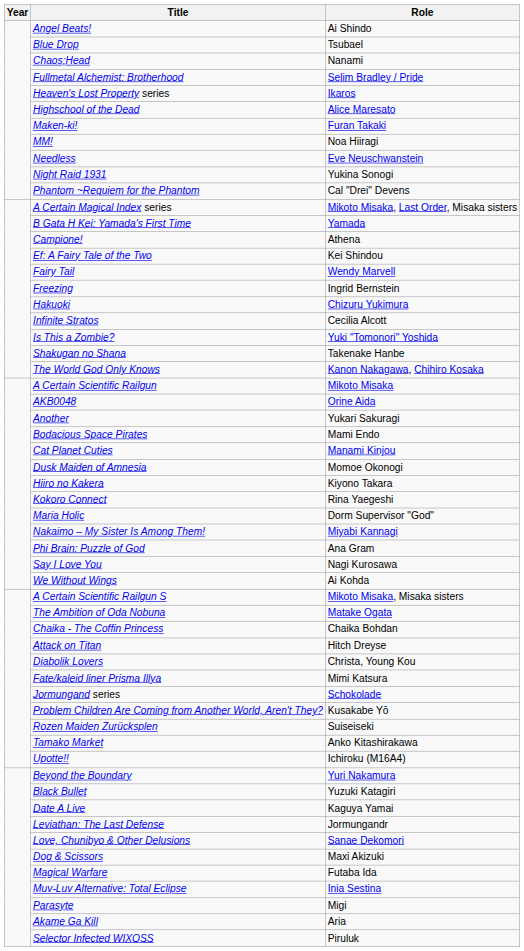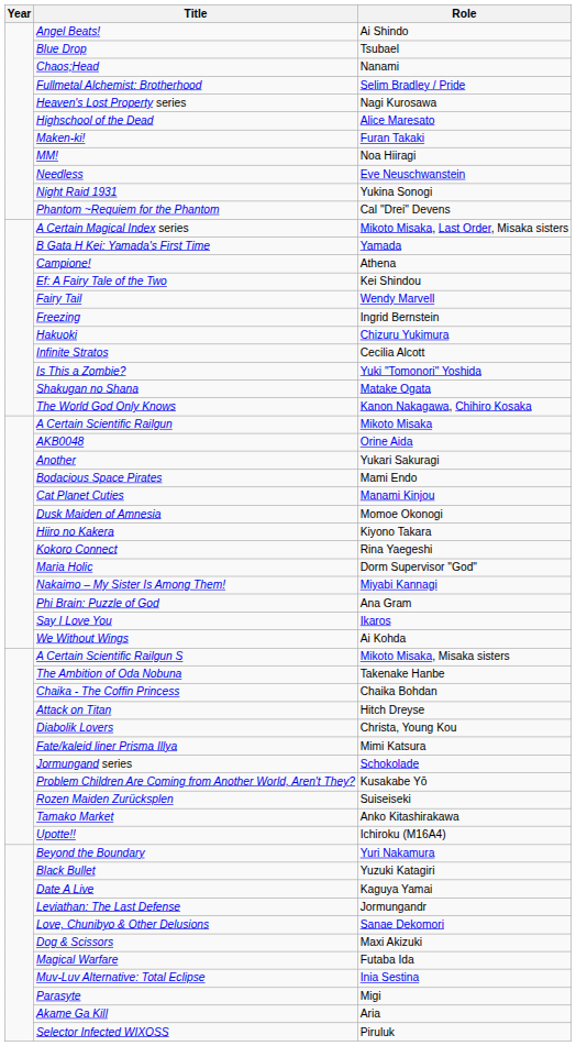 <table class="wikitable sortable plainrowheaders">
 <tr>
 <th>Year</th>
 <th>Title</th>
 <th>Role</th>
 </tr>
 <tr>
 <td rowspan="11"></td>
 <td><em><a href='#'>Angel Beats!</a></em></td>
 <td>Ai Shindo</td>
 </tr>
 <tr>
 <td><em><a href='#'>Blue Drop</a></em></td>
 <td>Tsubael</td>
 </tr>
 <tr>
 <td><em><a href='#'>Chaos;Head</a></em></td>
 <td>Nanami</td>
 </tr>
 <tr>
 <td><em><a href='#'>Fullmetal Alchemist: Brotherhood</a></em></td>
 <td><a href='#'>Selim Bradley / Pride</a></td>
 </tr>
 <tr>
 <td><em><a href='#'>Heaven's Lost Property</a></em> series</td>
-<td><a href='#'>Ikaros</a></td>
+<td>Nagi Kurosawa</td>
 </tr>
 <tr>
 <td><em><a href='#'>Highschool of the Dead</a></em></td>
 <td><a href='#'>Alice Maresato</a></td>
 </tr>
 <tr>
 <td><em><a href='#'>Maken-ki!</a></em></td>
 <td><a href='#'>Furan Takaki</a></td>
 </tr>
 <tr>
 <td><em><a href='#'>MM!</a></em></td>
 <td>Noa Hiiragi</td>
 </tr>
 <tr>
 <td><em><a href='#'>Needless</a></em></td>
 <td><a href='#'>Eve Neuschwanstein</a></td>
 </tr>
 <tr>
 <td><em><a href='#'>Night Raid 1931</a></em></td>
 <td>Yukina Sonogi</td>
 </tr>
 <tr>
 <td><em><a href='#'>Phantom ~Requiem for the Phantom</a></em></td>
 <td>Cal "Drei" Devens</td>
 </tr>
 <tr>
 <td rowspan="11"></td>
 <td><em><a href='#'>A Certain Magical Index</a></em> series</td>
 <td><a href='#'>Mikoto Misaka</a>, <a href='#'>Last Order</a>, Misaka sisters</td>
 </tr>
 <tr>
 <td><em><a href='#'>B Gata H Kei: Yamada's First Time</a></em></td>
 <td><a href='#'>Yamada</a></td>
 </tr>
 <tr>
 <td><em><a href='#'>Campione!</a></em></td>
 <td>Athena</td>
 </tr>
 <tr>
 <td><em><a href='#'>Ef: A Fairy Tale of the Two</a></em></td>
 <td>Kei Shindou</td>
 </tr>
 <tr>
 <td><em><a href='#'>Fairy Tail</a></em></td>
 <td><a href='#'>Wendy Marvell</a></td>
 </tr>
 <tr>
 <td><em><a href='#'>Freezing</a></em></td>
 <td>Ingrid Bernstein</td>
 </tr>
 <tr>
 <td><em><a href='#'>Hakuoki</a></em></td>
 <td><a href='#'>Chizuru Yukimura</a></td>
 </tr>
 <tr>
 <td><em><a href='#'>Infinite Stratos</a></em></td>
 <td>Cecilia Alcott</td>
 </tr>
 <tr>
 <td><em><a href='#'>Is This a Zombie?</a></em></td>
 <td><a href='#'>Yuki "Tomonori" Yoshida</a></td>
 </tr>
 <tr>
 <td><em><a href='#'>Shakugan no Shana</a></em></td>
-<td>Takenake Hanbe</td>
+<td><a href='#'>Matake Ogata</a></td>
 </tr>
 <tr>
 <td><em><a href='#'>The World God Only Knows</a></em></td>
 <td><a href='#'>Kanon Nakagawa</a>, <a href='#'>Chihiro Kosaka</a></td>
 </tr>
 <tr>
 <td rowspan="13"></td>
 <td><em><a href='#'>A Certain Scientific Railgun</a></em></td>
 <td><a href='#'>Mikoto Misaka</a></td>
 </tr>
 <tr>
 <td><em><a href='#'>AKB0048</a></em></td>
 <td><a href='#'>Orine Aida</a></td>
 </tr>
 <tr>
 <td><em><a href='#'>Another</a></em></td>
 <td>Yukari Sakuragi</td>
 </tr>
 <tr>
 <td><em><a href='#'>Bodacious Space Pirates</a></em></td>
 <td>Mami Endo</td>
 </tr>
 <tr>
 <td><em><a href='#'>Cat Planet Cuties</a></em></td>
 <td><a href='#'>Manami Kinjou</a></td>
 </tr>
 <tr>
 <td><em><a href='#'>Dusk Maiden of Amnesia</a></em></td>
 <td>Momoe Okonogi</td>
 </tr>
 <tr>
 <td><em><a href='#'>Hiiro no Kakera</a></em></td>
 <td>Kiyono Takara</td>
 </tr>
 <tr>
 <td><em><a href='#'>Kokoro Connect</a></em></td>
 <td>Rina Yaegeshi</td>
 </tr>
 <tr>
 <td><em><a href='#'>Maria Holic</a></em></td>
 <td>Dorm Supervisor "God"</td>
 </tr>
 <tr>
 <td><em><a href='#'>Nakaimo – My Sister Is Among Them!</a></em></td>
 <td><a href='#'>Miyabi Kannagi</a></td>
 </tr>
 <tr>
 <td><em><a href='#'>Phi Brain: Puzzle of God</a></em></td>
 <td>Ana Gram</td>
 </tr>
 <tr>
 <td><em><a href='#'>Say I Love You</a></em></td>
-<td>Nagi Kurosawa</td>
+<td><a href='#'>Ikaros</a></td>
 </tr>
 <tr>
 <td><em><a href='#'>We Without Wings</a></em></td>
 <td>Ai Kohda</td>
 </tr>
 <tr>
 <td rowspan="11"></td>
 <td><em><a href='#'>A Certain Scientific Railgun S</a></em></td>
 <td><a href='#'>Mikoto Misaka</a>, Misaka sisters</td>
 </tr>
 <tr>
 <td><em><a href='#'>The Ambition of Oda Nobuna</a></em></td>
-<td><a href='#'>Matake Ogata</a></td>
+<td>Takenake Hanbe</td>
 </tr>
 <tr>
 <td><em><a href='#'>Chaika - The Coffin Princess</a></em></td>
 <td>Chaika Bohdan</td>
 </tr>
 <tr>
 <td><em><a href='#'>Attack on Titan</a></em></td>
 <td>Hitch Dreyse</td>
 </tr>
 <tr>
 <td><em><a href='#'>Diabolik Lovers</a></em></td>
 <td>Christa, Young Kou</td>
 </tr>
 <tr>
 <td><em><a href='#'>Fate/kaleid liner Prisma Illya</a></em></td>
 <td>Mimi Katsura</td>
 </tr>
 <tr>
 <td><em><a href='#'>Jormungand</a></em> series</td>
 <td><a href='#'>Schokolade</a></td>
 </tr>
 <tr>
 <td><em><a href='#'>Problem Children Are Coming from Another World, Aren't They?</a></em></td>
 <td>Kusakabe Yō</td>
 </tr>
 <tr>
 <td><em><a href='#'>Rozen Maiden Zurücksplen</a></em></td>
 <td>Suiseiseki</td>
 </tr>
 <tr>
 <td><em><a href='#'>Tamako Market</a></em></td>
 <td>Anko Kitashirakawa</td>
 </tr>
 <tr>
 <td><em><a href='#'>Upotte!!</a></em></td>
 <td>Ichiroku (M16A4)</td>
 </tr>
 <tr>
 <td rowspan="11"></td>
 <td><em><a href='#'>Beyond the Boundary</a></em></td>
 <td><a href='#'>Yuri Nakamura</a></td>
 </tr>
 <tr>
 <td><em><a href='#'>Black Bullet</a></em></td>
 <td>Yuzuki Katagiri</td>
 </tr>
 <tr>
 <td><em><a href='#'>Date A Live</a></em></td>
 <td>Kaguya Yamai</td>
 </tr>
 <tr>
 <td><em><a href='#'>Leviathan: The Last Defense</a></em></td>
 <td>Jormungandr</td>
 </tr>
 <tr>
 <td><em><a href='#'>Love, Chunibyo & Other Delusions</a></em></td>
 <td><a href='#'>Sanae Dekomori</a></td>
 </tr>
 <tr>
 <td><em><a href='#'>Dog & Scissors</a></em></td>
 <td>Maxi Akizuki</td>
 </tr>
 <tr>
 <td><em><a href='#'>Magical Warfare</a></em></td>
 <td>Futaba Ida</td>
 </tr>
 <tr>
 <td><em><a href='#'>Muv-Luv Alternative: Total Eclipse</a></em></td>
 <td><a href='#'>Inia Sestina</a></td>
 </tr>
 <tr>
 <td><em><a href='#'>Parasyte</a></em></td>
 <td>Migi</td>
 </tr>
 <tr>
 <td><em><a href='#'>Akame Ga Kill</a></em></td>
 <td>Aria</td>
 </tr>
 <tr>
 <td><em><a href='#'>Selector Infected WIXOSS</a></em></td>
 <td>Piruluk</td>
 </tr>
 </table>
